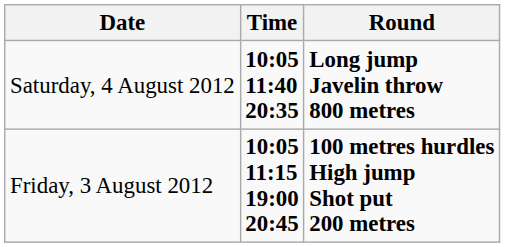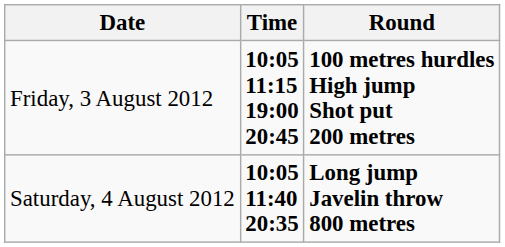 <table class="wikitable">
 <tr>
 <th>Date</th>
 <th>Time</th>
 <th>Round</th>
 </tr>
 <tr>
+<td>Friday, 3 August 2012</td>
+<td><strong>10:05<br>11:15<br>19:00<br>20:45</strong></td>
+<td><strong>100 metres hurdles<br>High jump<br>Shot put<br>200 metres</strong></td>
+</tr>
+<tr>
 <td>Saturday, 4 August 2012</td>
 <td><strong>10:05<br>11:40<br>20:35</strong></td>
 <td><strong>Long jump<br>Javelin throw<br>800 metres</strong></td>
 </tr>
-<tr>
-<td>Friday, 3 August 2012</td>
-<td><strong>10:05<br>11:15<br>19:00<br>20:45</strong></td>
-<td><strong>100 metres hurdles<br>High jump<br>Shot put<br>200 metres</strong></td>
-</tr>
 </table>
